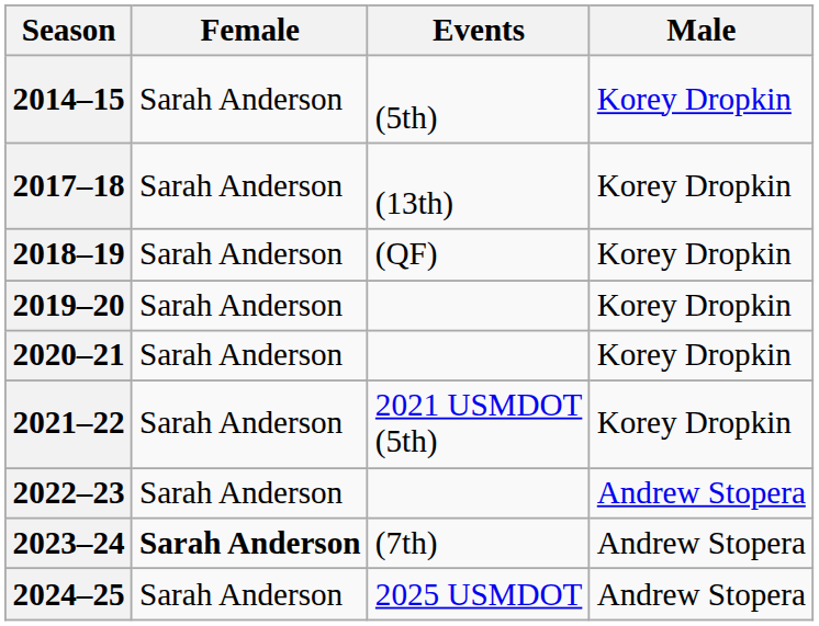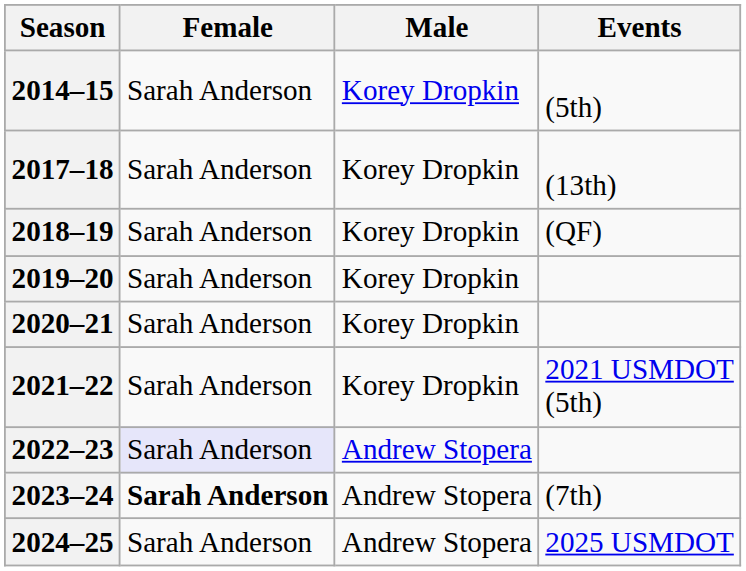 <table class="wikitable">
 <tr>
 <th scope="col">Season</th>
 <th scope="col">Female</th>
+<th scope="col">Male</th>
 <th scope="col">Events</th>
-<th scope="col">Male</th>
 </tr>
 <tr>
 <th scope="row">2014–15</th>
 <td>Sarah Anderson</td>
+<td><a href='#'>Korey Dropkin</a></td>
 <td> <br> (5th)</td>
-<td><a href='#'>Korey Dropkin</a></td>
 </tr>
 <tr>
 <th scope="row">2017–18</th>
 <td>Sarah Anderson</td>
+<td>Korey Dropkin</td>
 <td> <br> (13th)</td>
-<td>Korey Dropkin</td>
 </tr>
 <tr>
 <th scope="row">2018–19</th>
 <td>Sarah Anderson</td>
+<td>Korey Dropkin</td>
 <td> (QF)</td>
-<td>Korey Dropkin</td>
 </tr>
 <tr>
 <th scope="row">2019–20</th>
 <td>Sarah Anderson</td>
+<td>Korey Dropkin</td>
 <td> </td>
-<td>Korey Dropkin</td>
 </tr>
 <tr>
 <th scope="row">2020–21</th>
 <td>Sarah Anderson</td>
+<td>Korey Dropkin</td>
 <td></td>
-<td>Korey Dropkin</td>
 </tr>
 <tr>
 <th scope="row">2021–22</th>
 <td>Sarah Anderson</td>
+<td>Korey Dropkin</td>
 <td><a href='#'>2021 USMDOT</a>  <br>  (5th)</td>
-<td>Korey Dropkin</td>
 </tr>
 <tr>
 <th scope="row">2022–23</th>
-<td>Sarah Anderson</td>
+<td style="background: lavender;">Sarah Anderson</td>
+<td><a href='#'>Andrew Stopera</a></td>
 <td> </td>
-<td><a href='#'>Andrew Stopera</a></td>
 </tr>
 <tr>
 <th scope="row">2023–24</th>
 <td><strong>Sarah Anderson</strong></td>
+<td>Andrew Stopera</td>
 <td> (7th)</td>
-<td>Andrew Stopera</td>
 </tr>
 <tr>
 <th scope="row">2024–25</th>
 <td>Sarah Anderson</td>
+<td>Andrew Stopera</td>
 <td><a href='#'>2025 USMDOT</a> </td>
-<td>Andrew Stopera</td>
 </tr>
 </table>
